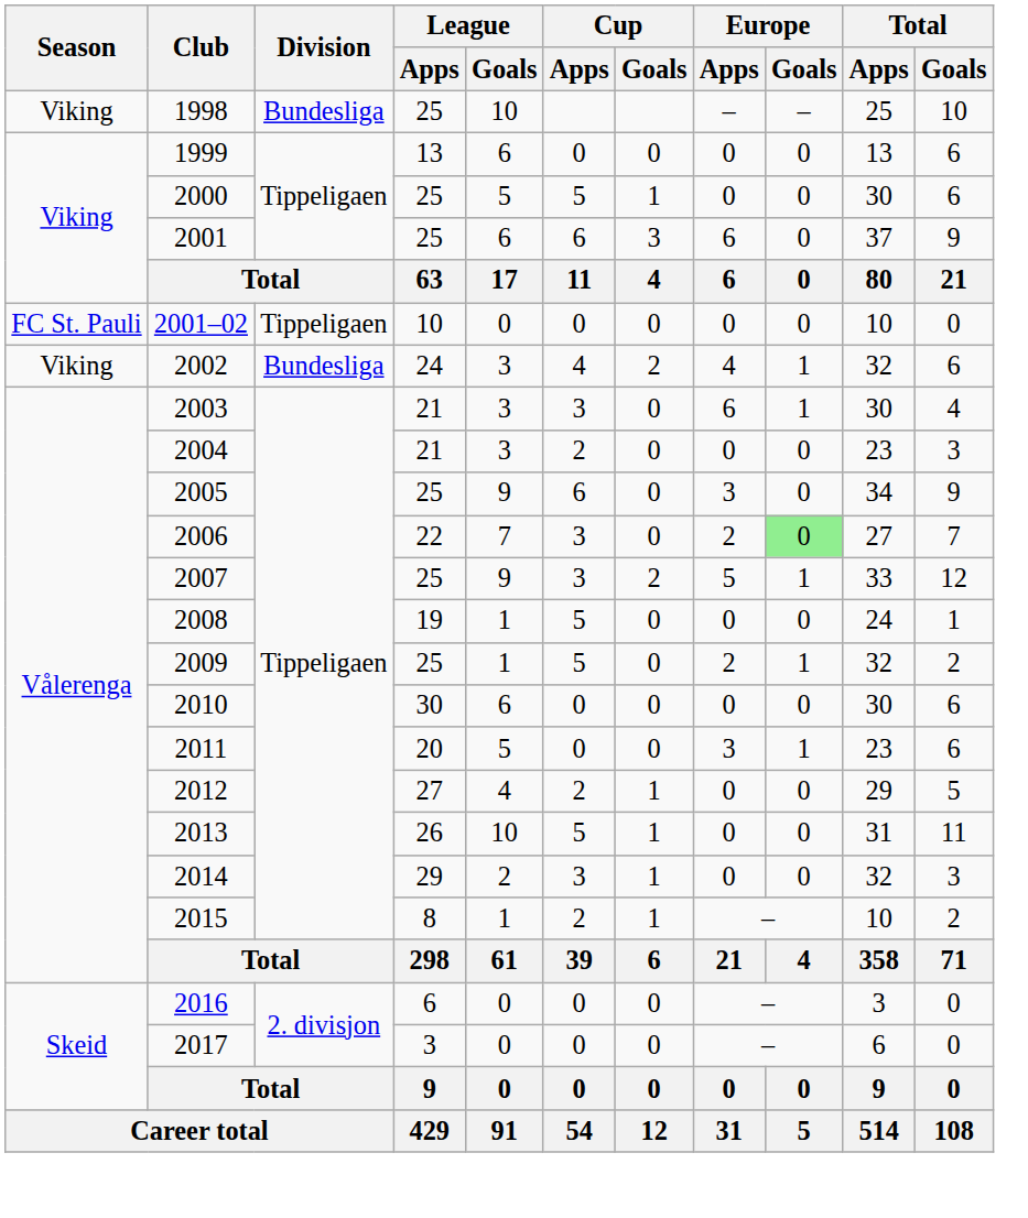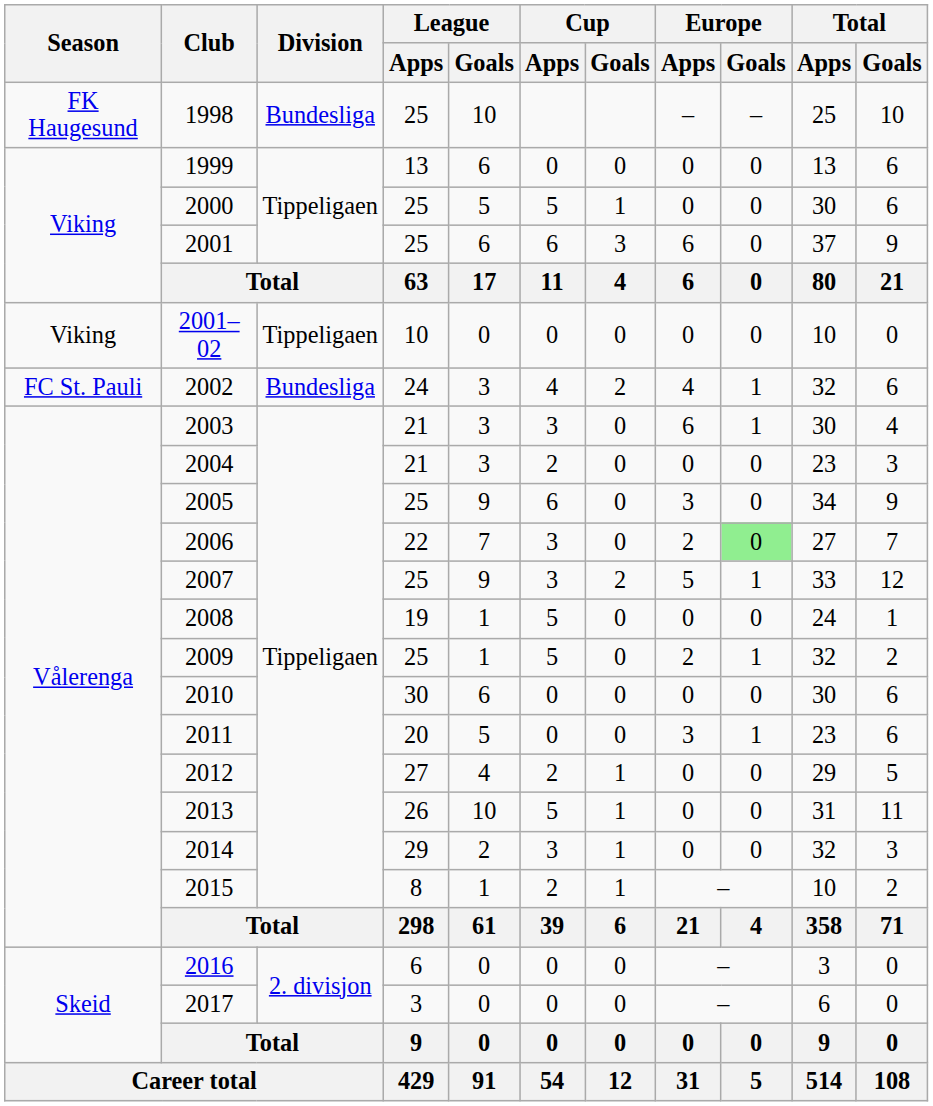 <table class="wikitable" style="text-align:center">
 <tr>
 <th rowspan="2">Season</th>
 <th rowspan="2">Club</th>
 <th rowspan="2">Division</th>
 <th colspan="2">League</th>
 <th colspan="2">Cup</th>
 <th colspan="2">Europe</th>
 <th colspan="2">Total</th>
 </tr>
 <tr>
 <th>Apps</th>
 <th>Goals</th>
 <th>Apps</th>
 <th>Goals</th>
 <th>Apps</th>
 <th>Goals</th>
 <th>Apps</th>
 <th>Goals</th>
 </tr>
 <tr>
-<td>Viking</td>
+<td><a href='#'>FK Haugesund</a></td>
 <td>1998</td>
 <td><a href='#'>Bundesliga</a></td>
 <td>25</td>
 <td>10</td>
 <td></td>
 <td></td>
 <td>–</td>
 <td>–</td>
 <td>25</td>
 <td>10</td>
 </tr>
 <tr>
 <td rowspan="4"><a href='#'>Viking</a></td>
 <td>1999</td>
 <td rowspan="3">Tippeligaen</td>
 <td>13</td>
 <td>6</td>
 <td>0</td>
 <td>0</td>
 <td>0</td>
 <td>0</td>
 <td>13</td>
 <td>6</td>
 </tr>
 <tr>
 <td>2000</td>
 <td>25</td>
 <td>5</td>
 <td>5</td>
 <td>1</td>
 <td>0</td>
 <td>0</td>
 <td>30</td>
 <td>6</td>
 </tr>
 <tr>
 <td>2001</td>
 <td>25</td>
 <td>6</td>
 <td>6</td>
 <td>3</td>
 <td>6</td>
 <td>0</td>
 <td>37</td>
 <td>9</td>
 </tr>
 <tr>
 <th colspan="2">Total</th>
 <th>63</th>
 <th>17</th>
 <th>11</th>
 <th>4</th>
 <th>6</th>
 <th>0</th>
 <th>80</th>
 <th>21</th>
 </tr>
 <tr>
-<td><a href='#'>FC St. Pauli</a></td>
+<td>Viking</td>
 <td><a href='#'>2001–02</a></td>
 <td>Tippeligaen</td>
 <td>10</td>
 <td>0</td>
 <td>0</td>
 <td>0</td>
 <td>0</td>
 <td>0</td>
 <td>10</td>
 <td>0</td>
 </tr>
 <tr>
-<td>Viking</td>
+<td><a href='#'>FC St. Pauli</a></td>
 <td>2002</td>
 <td><a href='#'>Bundesliga</a></td>
 <td>24</td>
 <td>3</td>
 <td>4</td>
 <td>2</td>
 <td>4</td>
 <td>1</td>
 <td>32</td>
 <td>6</td>
 </tr>
 <tr>
 <td rowspan="14"><a href='#'>Vålerenga</a></td>
 <td>2003</td>
 <td rowspan="13">Tippeligaen</td>
 <td>21</td>
 <td>3</td>
 <td>3</td>
 <td>0</td>
 <td>6</td>
 <td>1</td>
 <td>30</td>
 <td>4</td>
 </tr>
 <tr>
 <td>2004</td>
 <td>21</td>
 <td>3</td>
 <td>2</td>
 <td>0</td>
 <td>0</td>
 <td>0</td>
 <td>23</td>
 <td>3</td>
 </tr>
 <tr>
 <td>2005</td>
 <td>25</td>
 <td>9</td>
 <td>6</td>
 <td>0</td>
 <td>3</td>
 <td>0</td>
 <td>34</td>
 <td>9</td>
 </tr>
 <tr>
 <td>2006</td>
 <td>22</td>
 <td>7</td>
 <td>3</td>
 <td>0</td>
 <td>2</td>
 <td style="background: lightgreen;">0</td>
 <td>27</td>
 <td>7</td>
 </tr>
 <tr>
 <td>2007</td>
 <td>25</td>
 <td>9</td>
 <td>3</td>
 <td>2</td>
 <td>5</td>
 <td>1</td>
 <td>33</td>
 <td>12</td>
 </tr>
 <tr>
 <td>2008</td>
 <td>19</td>
 <td>1</td>
 <td>5</td>
 <td>0</td>
 <td>0</td>
 <td>0</td>
 <td>24</td>
 <td>1</td>
 </tr>
 <tr>
 <td>2009</td>
 <td>25</td>
 <td>1</td>
 <td>5</td>
 <td>0</td>
 <td>2</td>
 <td>1</td>
 <td>32</td>
 <td>2</td>
 </tr>
 <tr>
 <td>2010</td>
 <td>30</td>
 <td>6</td>
 <td>0</td>
 <td>0</td>
 <td>0</td>
 <td>0</td>
 <td>30</td>
 <td>6</td>
 </tr>
 <tr>
 <td>2011</td>
 <td>20</td>
 <td>5</td>
 <td>0</td>
 <td>0</td>
 <td>3</td>
 <td>1</td>
 <td>23</td>
 <td>6</td>
 </tr>
 <tr>
 <td>2012</td>
 <td>27</td>
 <td>4</td>
 <td>2</td>
 <td>1</td>
 <td>0</td>
 <td>0</td>
 <td>29</td>
 <td>5</td>
 </tr>
 <tr>
 <td>2013</td>
 <td>26</td>
 <td>10</td>
 <td>5</td>
 <td>1</td>
 <td>0</td>
 <td>0</td>
 <td>31</td>
 <td>11</td>
 </tr>
 <tr>
 <td>2014</td>
 <td>29</td>
 <td>2</td>
 <td>3</td>
 <td>1</td>
 <td>0</td>
 <td>0</td>
 <td>32</td>
 <td>3</td>
 </tr>
 <tr>
 <td>2015</td>
 <td>8</td>
 <td>1</td>
 <td>2</td>
 <td>1</td>
 <td colspan="2">–</td>
 <td>10</td>
 <td>2</td>
 </tr>
 <tr>
 <th colspan="2">Total</th>
 <th>298</th>
 <th>61</th>
 <th>39</th>
 <th>6</th>
 <th>21</th>
 <th>4</th>
 <th>358</th>
 <th>71</th>
 </tr>
 <tr>
 <td rowspan="3"><a href='#'>Skeid</a></td>
 <td><a href='#'>2016</a></td>
 <td rowspan="2"><a href='#'>2. divisjon</a></td>
 <td>6</td>
 <td>0</td>
 <td>0</td>
 <td>0</td>
 <td colspan="2">–</td>
 <td>3</td>
 <td>0</td>
 </tr>
 <tr>
 <td>2017</td>
 <td>3</td>
 <td>0</td>
 <td>0</td>
 <td>0</td>
 <td colspan="2">–</td>
 <td>6</td>
 <td>0</td>
 </tr>
 <tr>
 <th colspan="2">Total</th>
 <th>9</th>
 <th>0</th>
 <th>0</th>
 <th>0</th>
 <th>0</th>
 <th>0</th>
 <th>9</th>
 <th>0</th>
 </tr>
 <tr>
 <th colspan="3">Career total</th>
 <th>429</th>
 <th>91</th>
 <th>54</th>
 <th>12</th>
 <th>31</th>
 <th>5</th>
 <th>514</th>
 <th>108</th>
 </tr>
 </table>
